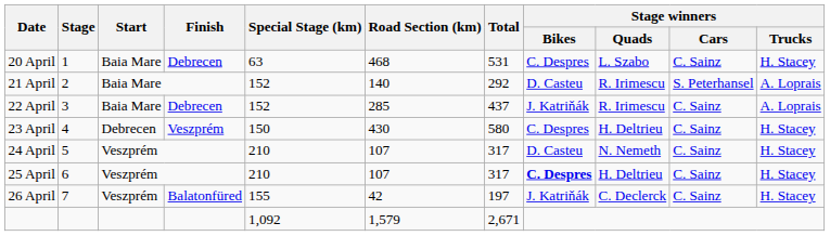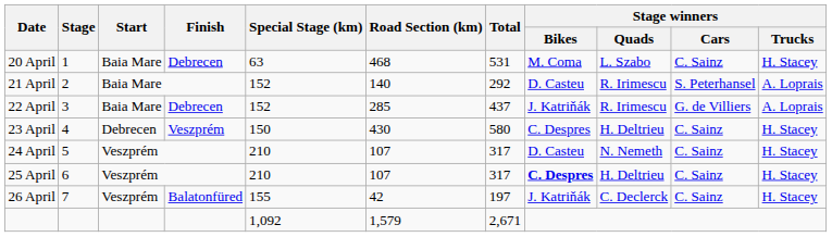 <table class="wikitable">
 <tr>
 <th rowspan=2>Date</th>
 <th rowspan=2>Stage</th>
 <th rowspan=2>Start</th>
 <th rowspan=2>Finish</th>
 <th rowspan=2>Special Stage (km)</th>
 <th rowspan=2>Road Section (km)</th>
 <th rowspan=2>Total</th>
 <th colspan=4>Stage winners</th>
 </tr>
 <tr>
 <th>Bikes</th>
 <th>Quads</th>
 <th>Cars</th>
 <th>Trucks</th>
 </tr>
 <tr>
 <td>20 April</td>
 <td>1</td>
 <td> Baia Mare</td>
 <td> <a href='#'>Debrecen</a></td>
 <td>63</td>
 <td>468</td>
 <td>531</td>
-<td> <a href='#'>C. Despres</a></td>
+<td> <a href='#'>M. Coma</a></td>
 <td> <a href='#'>L. Szabo</a></td>
 <td> <a href='#'>C. Sainz</a></td>
 <td> <a href='#'>H. Stacey</a></td>
 </tr>
 <tr>
 <td>21 April</td>
 <td>2</td>
 <td colspan=2> Baia Mare</td>
 <td>152</td>
 <td>140</td>
 <td>292</td>
 <td> <a href='#'>D. Casteu</a></td>
 <td> <a href='#'>R. Irimescu</a></td>
 <td> <a href='#'>S. Peterhansel</a></td>
 <td> <a href='#'>A. Loprais</a></td>
 </tr>
 <tr>
 <td>22 April</td>
 <td>3</td>
 <td> Baia Mare</td>
 <td> <a href='#'>Debrecen</a></td>
 <td>152</td>
 <td>285</td>
 <td>437</td>
 <td> <a href='#'>J. Katriňák</a></td>
 <td> <a href='#'>R. Irimescu</a></td>
-<td> <a href='#'>C. Sainz</a></td>
+<td> <a href='#'>G. de Villiers</a></td>
 <td> <a href='#'>A. Loprais</a></td>
 </tr>
 <tr>
 <td>23 April</td>
 <td>4</td>
 <td> Debrecen</td>
 <td> <a href='#'>Veszprém</a></td>
 <td>150</td>
 <td>430</td>
 <td>580</td>
 <td> <a href='#'>C. Despres</a></td>
 <td> <a href='#'>H. Deltrieu</a></td>
 <td> <a href='#'>C. Sainz</a></td>
 <td> <a href='#'>H. Stacey</a></td>
 </tr>
 <tr>
 <td>24 April</td>
 <td>5</td>
 <td colspan=2> Veszprém</td>
 <td>210</td>
 <td>107</td>
 <td>317</td>
 <td> <a href='#'>D. Casteu</a></td>
 <td> <a href='#'>N. Nemeth</a></td>
 <td> <a href='#'>C. Sainz</a></td>
 <td> <a href='#'>H. Stacey</a></td>
 </tr>
 <tr>
 <td>25 April</td>
 <td>6</td>
 <td colspan=2> Veszprém</td>
 <td>210</td>
 <td>107</td>
 <td>317</td>
 <td><strong> <a href='#'>C. Despres</a></strong></td>
 <td> <a href='#'>H. Deltrieu</a></td>
 <td> <a href='#'>C. Sainz</a></td>
 <td> <a href='#'>H. Stacey</a></td>
 </tr>
 <tr>
 <td>26 April</td>
 <td>7</td>
 <td> Veszprém</td>
 <td> <a href='#'>Balatonfüred</a></td>
 <td>155</td>
 <td>42</td>
 <td>197</td>
 <td> <a href='#'>J. Katriňák</a></td>
 <td> <a href='#'>C. Declerck</a></td>
 <td> <a href='#'>C. Sainz</a></td>
 <td> <a href='#'>H. Stacey</a></td>
 </tr>
 <tr>
 <td></td>
 <td></td>
 <td></td>
 <td></td>
 <td>1,092</td>
 <td>1,579</td>
 <td>2,671</td>
 </tr>
 </table>
